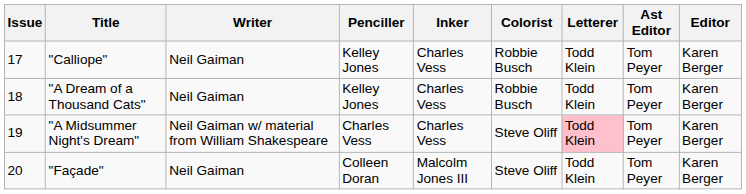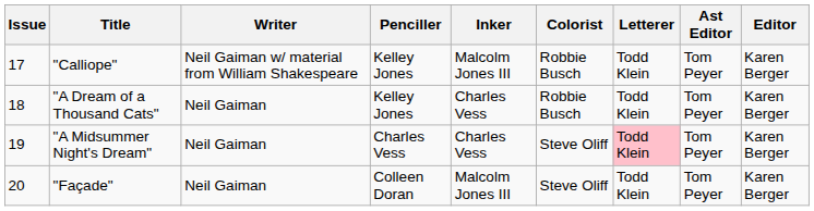 <table class="wikitable">
 <tr>
 <th>Issue</th>
 <th>Title</th>
 <th>Writer</th>
 <th>Penciller</th>
 <th>Inker</th>
 <th>Colorist</th>
 <th>Letterer</th>
 <th>Ast Editor</th>
 <th>Editor</th>
 </tr>
 <tr>
 <td>17</td>
 <td>"Calliope"</td>
-<td>Neil Gaiman</td>
+<td>Neil Gaiman w/ material from William Shakespeare</td>
 <td>Kelley Jones</td>
-<td>Charles Vess</td>
+<td>Malcolm Jones III</td>
 <td>Robbie Busch</td>
 <td>Todd Klein</td>
 <td>Tom Peyer</td>
 <td>Karen Berger</td>
 </tr>
 <tr>
 <td>18</td>
 <td>"A Dream of a Thousand Cats"</td>
 <td>Neil Gaiman</td>
 <td>Kelley Jones</td>
 <td>Charles Vess</td>
 <td>Robbie Busch</td>
 <td>Todd Klein</td>
 <td>Tom Peyer</td>
 <td>Karen Berger</td>
 </tr>
 <tr>
 <td>19</td>
 <td>"A Midsummer Night's Dream"</td>
-<td>Neil Gaiman w/ material from William Shakespeare</td>
+<td>Neil Gaiman</td>
 <td>Charles Vess</td>
 <td>Charles Vess</td>
 <td>Steve Oliff</td>
 <td style="background: pink;">Todd Klein</td>
 <td>Tom Peyer</td>
 <td>Karen Berger</td>
 </tr>
 <tr>
 <td>20</td>
 <td>"Façade"</td>
 <td>Neil Gaiman</td>
 <td>Colleen Doran</td>
 <td>Malcolm Jones III</td>
 <td>Steve Oliff</td>
 <td>Todd Klein</td>
 <td>Tom Peyer</td>
 <td>Karen Berger</td>
 </tr>
 </table>
